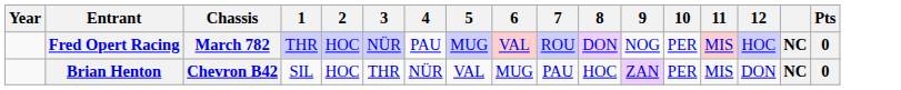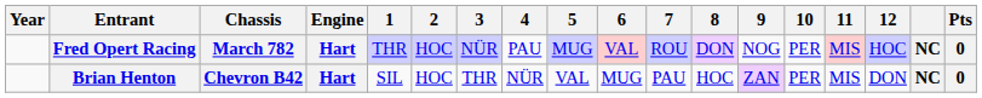 <table class="wikitable" style="text-align:center; font-size:90%">
 <tr>
 <th>Year</th>
 <th>Entrant</th>
 <th>Chassis</th>
+<th>Engine</th>
 <th>1</th>
 <th>2</th>
 <th>3</th>
 <th>4</th>
 <th>5</th>
 <th>6</th>
 <th>7</th>
 <th>8</th>
 <th>9</th>
 <th>10</th>
 <th>11</th>
 <th>12</th>
 <th></th>
 <th>Pts</th>
 </tr>
 <tr>
 <td></td>
 <th><a href='#'>Fred Opert Racing</a></th>
 <th><a href='#'>March 782</a></th>
+<th><a href='#'>Hart</a></th>
 <td style="background:#CFCFFF;"><a href='#'>THR</a><br></td>
 <td style="background:#CFCFFF;"><a href='#'>HOC</a><br></td>
 <td style="background:#CFCFFF;"><a href='#'>NÜR</a><br></td>
 <td><a href='#'>PAU</a></td>
 <td style="background:#CFCFFF;"><a href='#'>MUG</a><br></td>
 <td style="background:#FFCFCF;"><a href='#'>VAL</a><br></td>
 <td style="background:#CFCFFF;"><a href='#'>ROU</a><br></td>
 <td style="background:#EFCFFF;"><a href='#'>DON</a><br></td>
 <td><a href='#'>NOG</a></td>
 <td><a href='#'>PER</a></td>
 <td style="background:#FFCFCF;"><a href='#'>MIS</a><br></td>
 <td style="background:#CFCFFF;"><a href='#'>HOC</a><br></td>
 <th>NC</th>
 <th>0</th>
 </tr>
 <tr>
 <td></td>
 <th><a href='#'>Brian Henton</a></th>
 <th><a href='#'>Chevron B42</a></th>
+<th><a href='#'>Hart</a></th>
 <td><a href='#'>SIL</a></td>
 <td><a href='#'>HOC</a></td>
 <td><a href='#'>THR</a></td>
 <td><a href='#'>NÜR</a></td>
 <td><a href='#'>VAL</a></td>
 <td><a href='#'>MUG</a></td>
 <td><a href='#'>PAU</a></td>
 <td><a href='#'>HOC</a></td>
 <td style="background:#EFCFFF;"><a href='#'>ZAN</a><br></td>
 <td><a href='#'>PER</a></td>
 <td><a href='#'>MIS</a></td>
 <td><a href='#'>DON</a></td>
 <th>NC</th>
 <th>0</th>
 </tr>
 </table>
